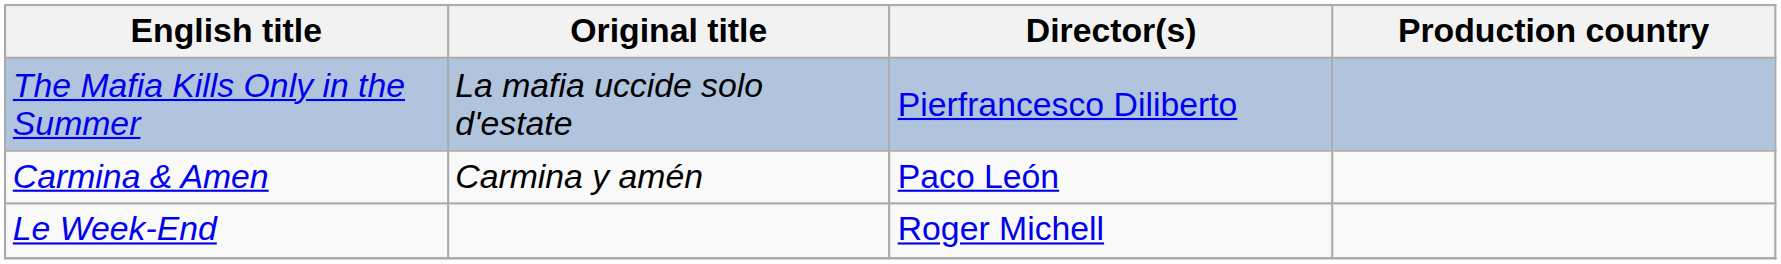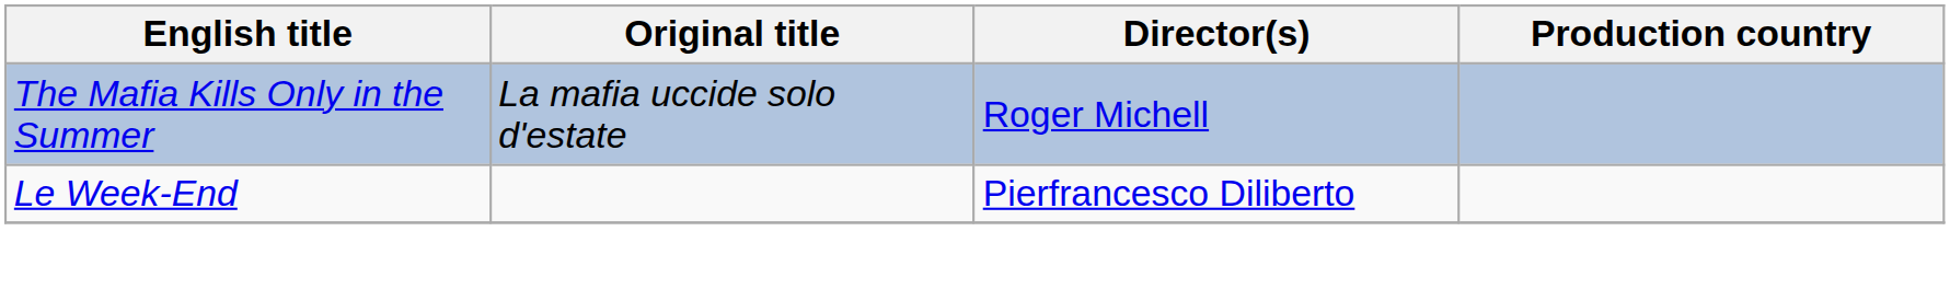 <table class="wikitable" width="95%" cellpadding="5">
 <tr>
 <th width="25%">English title</th>
 <th width="25%">Original title</th>
 <th width="25%">Director(s)</th>
 <th width="25%">Production country</th>
 </tr>
 <tr style="background:#B0C4DE;">
 <td><em><a href='#'>The Mafia Kills Only in the Summer</a></em></td>
 <td><em> La mafia uccide solo d'estate</em></td>
-<td><a href='#'>Pierfrancesco Diliberto</a></td>
-<td></td>
-</tr>
-<tr>
-<td><em><a href='#'>Carmina & Amen</a></em></td>
-<td><em>Carmina y amén</em></td>
-<td><a href='#'>Paco León</a></td>
+<td><a href='#'>Roger Michell</a></td>
 <td></td>
 </tr>
 <tr>
 <td><em><a href='#'>Le Week-End</a></em></td>
 <td></td>
-<td><a href='#'>Roger Michell</a></td>
+<td><a href='#'>Pierfrancesco Diliberto</a></td>
 <td> </td>
 </tr>
 <tr>
 </tr>
 </table>
